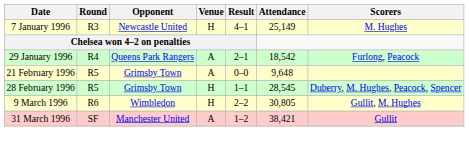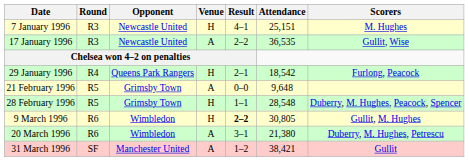 <table class="wikitable" style="text-align:center">
 <tr>
 <th>Date</th>
 <th>Round</th>
 <th>Opponent</th>
 <th>Venue</th>
 <th>Result</th>
 <th>Attendance</th>
 <th>Scorers</th>
 </tr>
 <tr style="background:#ffffcc">
 <td>7 January 1996</td>
 <td>R3</td>
 <td><a href='#'>Newcastle United</a></td>
 <td>H</td>
 <td>4–1</td>
-<td>25,149</td>
+<td>25,151</td>
 <td><a href='#'>M. Hughes</a></td>
+</tr>
+<tr style="background:#ccffcc">
+<td>17 January 1996</td>
+<td>R3</td>
+<td><a href='#'>Newcastle United</a></td>
+<td>A</td>
+<td>2–2</td>
+<td>36,535</td>
+<td><a href='#'>Gullit</a>, <a href='#'>Wise</a></td>
 </tr>
 <tr>
 <th colspan=5>Chelsea won 4–2 on penalties</th>
 </tr>
 <tr style="background:#ccffcc">
 <td>29 January 1996</td>
 <td>R4</td>
 <td><a href='#'>Queens Park Rangers</a></td>
-<td>A</td>
+<td>H</td>
 <td>2–1</td>
 <td>18,542</td>
 <td><a href='#'>Furlong</a>, <a href='#'>Peacock</a></td>
 </tr>
 <tr style="background:#ffffcc">
 <td>21 February 1996</td>
 <td>R5</td>
 <td><a href='#'>Grimsby Town</a></td>
 <td>A</td>
 <td>0–0</td>
 <td>9,648</td>
 <td></td>
 </tr>
 <tr style="background:#ccffcc">
 <td>28 February 1996</td>
 <td>R5</td>
 <td><a href='#'>Grimsby Town</a></td>
 <td>H</td>
 <td>1–1</td>
-<td>28,545</td>
+<td>28,548</td>
 <td><a href='#'>Duberry</a>, <a href='#'>M. Hughes</a>, <a href='#'>Peacock</a>, <a href='#'>Spencer</a></td>
 </tr>
 <tr style="background:#ffffcc">
 <td>9 March 1996</td>
 <td>R6</td>
 <td><a href='#'>Wimbledon</a></td>
 <td>H</td>
-<td>2–2</td>
+<td><strong>2–2</strong></td>
 <td>30,805</td>
 <td><a href='#'>Gullit</a>, <a href='#'>M. Hughes</a></td>
+</tr>
+<tr style="background:#ccffcc">
+<td>20 March 1996</td>
+<td>R6</td>
+<td><a href='#'>Wimbledon</a></td>
+<td>A</td>
+<td>3–1</td>
+<td>21,380</td>
+<td><a href='#'>Duberry</a>, <a href='#'>M. Hughes</a>, <a href='#'>Petrescu</a></td>
 </tr>
 <tr style="background:#ffcccc">
 <td>31 March 1996</td>
 <td>SF</td>
 <td><a href='#'>Manchester United</a></td>
 <td>A</td>
 <td>1–2</td>
 <td>38,421</td>
 <td><a href='#'>Gullit</a></td>
 </tr>
 </table>
